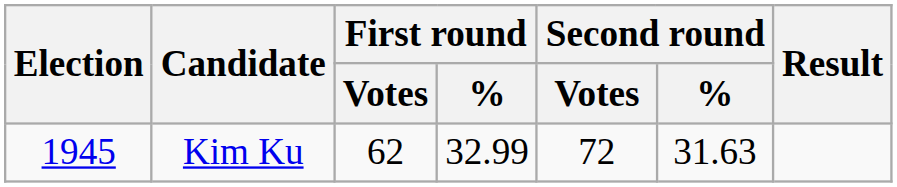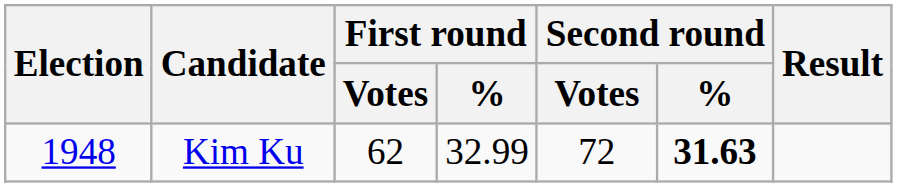 <table class="wikitable" style="text-align:center">
 <tr>
 <th rowspan="2">Election</th>
 <th rowspan="2">Candidate</th>
 <th colspan="2">First round</th>
 <th colspan="2">Second round</th>
 <th rowspan="2">Result</th>
 </tr>
 <tr>
 <th>Votes</th>
 <th>%</th>
 <th>Votes</th>
 <th>%</th>
 </tr>
 <tr>
-<td><a href='#'>1945</a></td>
+<td><a href='#'>1948</a></td>
 <td><a href='#'>Kim Ku</a></td>
 <td>62</td>
 <td>32.99</td>
 <td>72</td>
-<td>31.63</td>
+<td><strong>31.63</strong></td>
 <td></td>
 </tr>
 </table>
